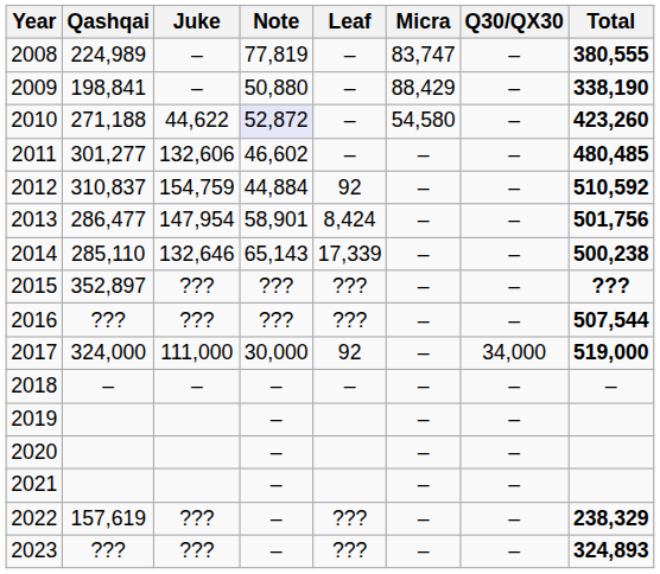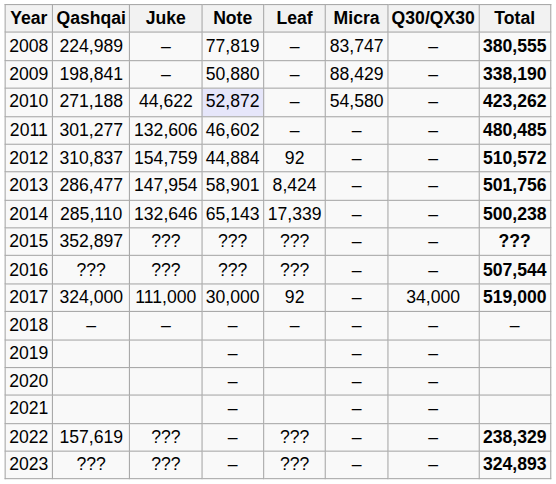 <table class="wikitable" style="float:center; clear:center; margin:0em 0em 1em 1em; text-align:center">
 <tr>
 <th>Year</th>
 <th>Qashqai</th>
 <th>Juke</th>
 <th>Note</th>
 <th>Leaf</th>
 <th>Micra</th>
 <th>Q30/QX30</th>
 <th>Total</th>
 </tr>
 <tr>
 <td>2008</td>
 <td>224,989</td>
 <td>–</td>
 <td>77,819</td>
 <td>–</td>
 <td>83,747</td>
 <td>–</td>
 <td><strong>380,555</strong></td>
 </tr>
 <tr>
 <td>2009</td>
 <td>198,841</td>
 <td>–</td>
 <td>50,880</td>
 <td>–</td>
 <td>88,429</td>
 <td>–</td>
 <td><strong>338,190</strong></td>
 </tr>
 <tr>
 <td>2010</td>
 <td>271,188</td>
 <td>44,622</td>
 <td style="background: lavender;">52,872</td>
 <td>–</td>
 <td>54,580</td>
 <td>–</td>
-<td><strong>423,260</strong></td>
+<td><strong>423,262</strong></td>
 </tr>
 <tr>
 <td>2011</td>
 <td>301,277</td>
 <td>132,606</td>
 <td>46,602</td>
 <td>–</td>
 <td>–</td>
 <td>–</td>
 <td><strong>480,485</strong></td>
 </tr>
 <tr>
 <td>2012</td>
 <td>310,837</td>
 <td>154,759</td>
 <td>44,884</td>
 <td>92</td>
 <td>–</td>
 <td>–</td>
-<td><strong>510,592</strong></td>
+<td><strong>510,572</strong></td>
 </tr>
 <tr>
 <td>2013</td>
 <td>286,477</td>
 <td>147,954</td>
 <td>58,901</td>
 <td>8,424</td>
 <td>–</td>
 <td>–</td>
 <td><strong>501,756</strong></td>
 </tr>
 <tr>
 <td>2014</td>
 <td>285,110</td>
 <td>132,646</td>
 <td>65,143</td>
 <td>17,339</td>
 <td>–</td>
 <td>–</td>
 <td><strong>500,238</strong></td>
 </tr>
 <tr>
 <td>2015</td>
 <td>352,897</td>
 <td>???</td>
 <td>???</td>
 <td>???</td>
 <td>–</td>
 <td>–</td>
 <td><strong>???</strong></td>
 </tr>
 <tr>
 <td>2016</td>
 <td>???</td>
 <td>???</td>
 <td>???</td>
 <td>???</td>
 <td>–</td>
 <td>–</td>
 <td><strong>507,544</strong></td>
 </tr>
 <tr>
 <td>2017</td>
 <td>324,000</td>
 <td>111,000</td>
 <td>30,000</td>
 <td>92</td>
 <td>–</td>
 <td>34,000</td>
 <td><strong>519,000</strong></td>
 </tr>
 <tr>
 <td>2018</td>
 <td>–</td>
 <td>–</td>
 <td>–</td>
 <td>–</td>
 <td>–</td>
 <td>–</td>
 <td>–</td>
 </tr>
 <tr>
 <td>2019</td>
 <td></td>
 <td></td>
 <td>–</td>
 <td></td>
 <td>–</td>
 <td>–</td>
 <td></td>
 </tr>
 <tr>
 <td>2020</td>
 <td></td>
 <td></td>
 <td>–</td>
 <td></td>
 <td>–</td>
 <td>–</td>
 <td></td>
 </tr>
 <tr>
 <td>2021</td>
 <td></td>
 <td></td>
 <td>–</td>
 <td></td>
 <td>–</td>
 <td>–</td>
 <td></td>
 </tr>
 <tr>
 <td>2022</td>
 <td>157,619</td>
 <td>???</td>
 <td>–</td>
 <td>???</td>
 <td>–</td>
 <td>–</td>
 <td><strong>238,329</strong></td>
 </tr>
 <tr>
 <td>2023</td>
 <td>???</td>
 <td>???</td>
 <td>–</td>
 <td>???</td>
 <td>–</td>
 <td>–</td>
 <td><strong>324,893</strong></td>
 </tr>
 </table>
